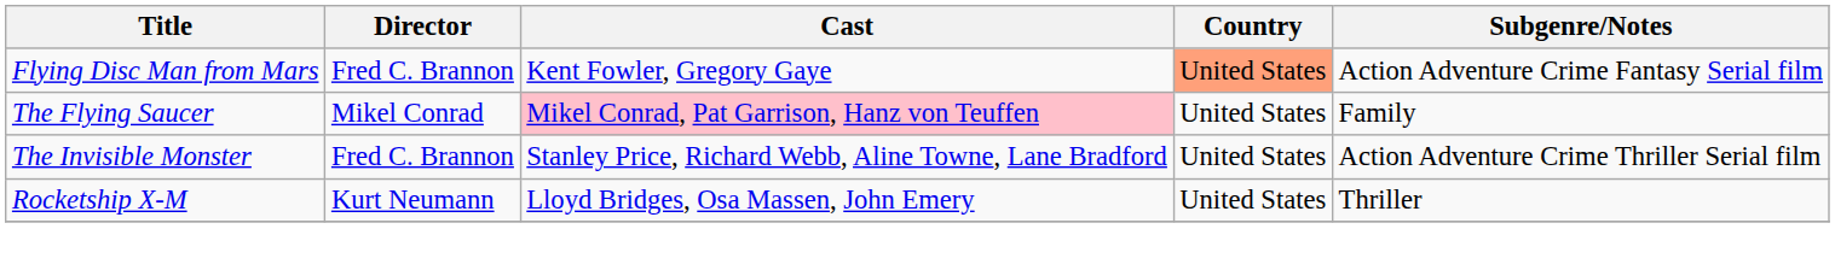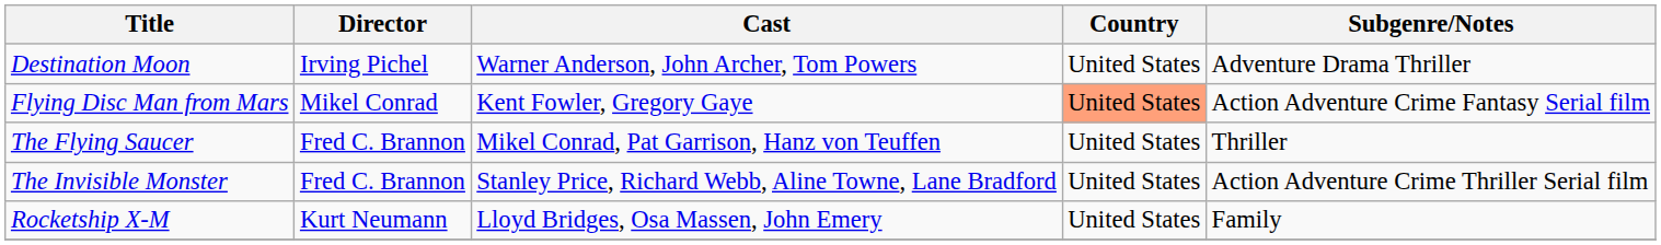 <table class="wikitable sortable">
 <tr>
 <th scope="col">Title</th>
 <th scope="col">Director</th>
 <th scope="col" class="unsortable">Cast</th>
 <th scope="col">Country</th>
 <th scope="col">Subgenre/Notes</th>
 </tr>
 <tr>
+<td><em><a href='#'>Destination Moon</a></em></td>
+<td><a href='#'>Irving Pichel</a></td>
+<td><a href='#'>Warner Anderson</a>, <a href='#'>John Archer</a>, <a href='#'>Tom Powers</a></td>
+<td>United States</td>
+<td>Adventure Drama Thriller </td>
+</tr>
+<tr>
 <td><em><a href='#'>Flying Disc Man from Mars</a></em></td>
-<td><a href='#'>Fred C. Brannon</a></td>
+<td><a href='#'>Mikel Conrad</a></td>
 <td><a href='#'>Kent Fowler</a>, <a href='#'>Gregory Gaye</a></td>
 <td style="background: lightsalmon;">United States</td>
 <td>Action Adventure Crime Fantasy <a href='#'>Serial film</a></td>
 </tr>
 <tr>
 <td><em><a href='#'>The Flying Saucer</a></em></td>
-<td><a href='#'>Mikel Conrad</a></td>
-<td style="background: pink;"><a href='#'>Mikel Conrad</a>, <a href='#'>Pat Garrison</a>, <a href='#'>Hanz von Teuffen</a></td>
+<td><a href='#'>Fred C. Brannon</a></td>
+<td><a href='#'>Mikel Conrad</a>, <a href='#'>Pat Garrison</a>, <a href='#'>Hanz von Teuffen</a></td>
 <td>United States</td>
-<td>Family</td>
+<td>Thriller</td>
 </tr>
 <tr>
 <td><em><a href='#'>The Invisible Monster</a></em></td>
 <td><a href='#'>Fred C. Brannon</a></td>
 <td><a href='#'>Stanley Price</a>, <a href='#'>Richard Webb</a>, <a href='#'>Aline Towne</a>, <a href='#'>Lane Bradford</a></td>
 <td>United States</td>
 <td>Action Adventure Crime Thriller  Serial film</td>
 </tr>
 <tr>
 <td><em><a href='#'>Rocketship X-M</a></em></td>
 <td><a href='#'>Kurt Neumann</a></td>
 <td><a href='#'>Lloyd Bridges</a>, <a href='#'>Osa Massen</a>, <a href='#'>John Emery</a></td>
 <td>United States</td>
-<td>Thriller</td>
+<td>Family</td>
 </tr>
 <tr>
 </tr>
 </table>
